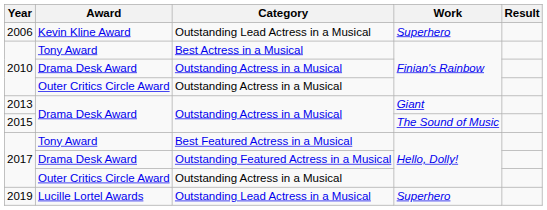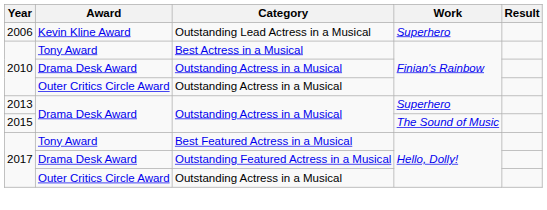 <table class="wikitable">
 <tr>
 <th>Year</th>
 <th>Award</th>
 <th>Category</th>
 <th>Work</th>
 <th>Result</th>
 </tr>
 <tr>
 <td>2006</td>
 <td><a href='#'>Kevin Kline Award</a></td>
 <td>Outstanding Lead Actress in a Musical</td>
 <td><em><a href='#'>Superhero</a></em></td>
 <td></td>
 </tr>
 <tr>
 <td rowspan="3">2010</td>
 <td><a href='#'>Tony Award</a></td>
 <td><a href='#'>Best Actress in a Musical</a></td>
 <td rowspan="3"><em><a href='#'>Finian's Rainbow</a></em></td>
 <td></td>
 </tr>
 <tr>
 <td><a href='#'>Drama Desk Award</a></td>
 <td><a href='#'>Outstanding Actress in a Musical</a></td>
 <td></td>
 </tr>
 <tr>
 <td><a href='#'>Outer Critics Circle Award</a></td>
 <td>Outstanding Actress in a Musical</td>
 <td></td>
 </tr>
 <tr>
 <td>2013</td>
 <td rowspan="2"><a href='#'>Drama Desk Award</a></td>
 <td rowspan="2"><a href='#'>Outstanding Actress in a Musical</a></td>
-<td><em><a href='#'>Giant</a></em></td>
+<td><em><a href='#'>Superhero</a></em></td>
 <td></td>
 </tr>
 <tr>
 <td>2015</td>
 <td><em><a href='#'>The Sound of Music</a></em></td>
 <td></td>
 </tr>
 <tr>
 <td rowspan="3">2017</td>
 <td><a href='#'>Tony Award</a></td>
 <td><a href='#'>Best Featured Actress in a Musical</a></td>
 <td rowspan="3"><em><a href='#'>Hello, Dolly!</a></em></td>
 <td></td>
 </tr>
 <tr>
 <td><a href='#'>Drama Desk Award</a></td>
 <td><a href='#'>Outstanding Featured Actress in a Musical</a></td>
 <td></td>
 </tr>
 <tr>
 <td><a href='#'>Outer Critics Circle Award</a></td>
 <td>Outstanding Actress in a Musical</td>
 <td></td>
 </tr>
-<tr>
-<td>2019</td>
-<td><a href='#'>Lucille Lortel Awards</a></td>
-<td><a href='#'>Outstanding Lead Actress in a Musical</a></td>
-<td><em><a href='#'>Superhero</a></em></td>
-<td></td>
-</tr>
 </table>
